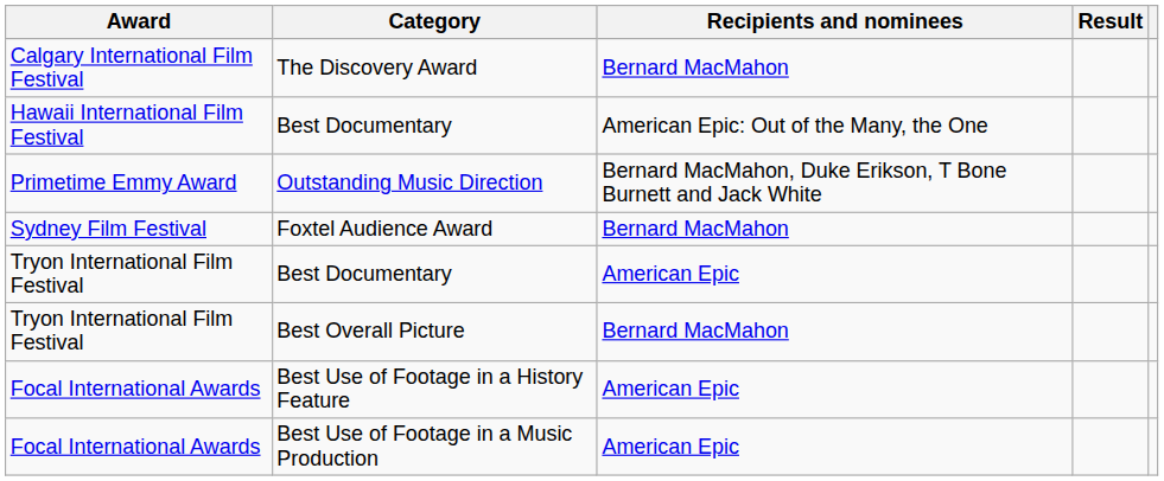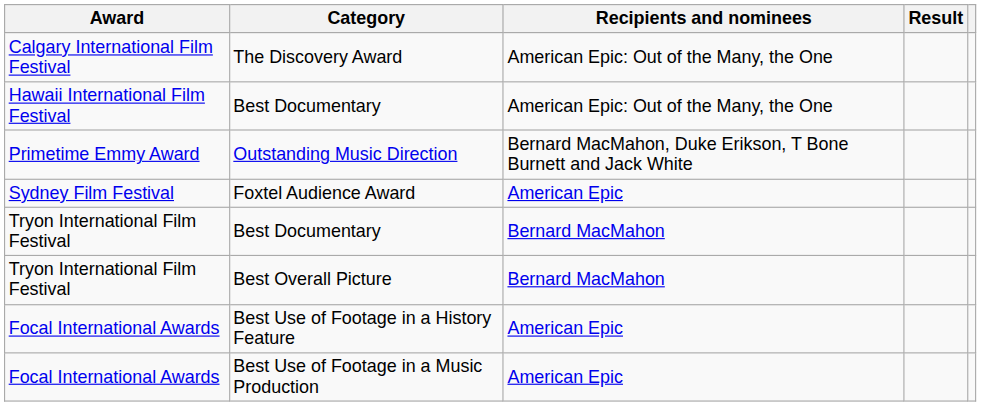 <table class="wikitable">
 <tr style="background:#ccc; text-align:center;">
 <th>Award</th>
 <th>Category</th>
 <th>Recipients and nominees</th>
 <th>Result</th>
 <th></th>
 </tr>
 <tr>
 <td><a href='#'>Calgary International Film Festival</a></td>
 <td>The Discovery Award</td>
-<td><a href='#'>Bernard MacMahon</a></td>
+<td>American Epic: Out of the Many, the One</td>
 <td></td>
 <td style="text-align:center;"></td>
 </tr>
 <tr>
 <td><a href='#'>Hawaii International Film Festival</a></td>
 <td>Best Documentary</td>
 <td>American Epic: Out of the Many, the One</td>
 <td></td>
 <td style="text-align:center;"></td>
 </tr>
 <tr>
 <td><a href='#'>Primetime Emmy Award</a></td>
 <td><a href='#'>Outstanding Music Direction</a></td>
 <td>Bernard MacMahon, Duke Erikson, T Bone Burnett and Jack White</td>
 <td></td>
 <td style="text-align:center;"></td>
 </tr>
 <tr>
 <td><a href='#'>Sydney Film Festival</a></td>
 <td>Foxtel Audience Award</td>
-<td><a href='#'>Bernard MacMahon</a></td>
+<td><a href='#'>American Epic</a></td>
 <td></td>
 <td style="text-align:center;"></td>
 </tr>
 <tr>
 <td>Tryon International Film Festival</td>
 <td>Best Documentary</td>
-<td><a href='#'>American Epic</a></td>
+<td><a href='#'>Bernard MacMahon</a></td>
 <td></td>
 <td style="text-align:center;"></td>
 </tr>
 <tr>
 <td>Tryon International Film Festival</td>
 <td>Best Overall Picture</td>
 <td><a href='#'>Bernard MacMahon</a></td>
 <td></td>
 <td style="text-align:center;"></td>
 </tr>
 <tr>
 <td><a href='#'>Focal International Awards</a></td>
 <td>Best Use of Footage in a History Feature</td>
 <td><a href='#'>American Epic</a></td>
 <td></td>
 <td style="text-align:center;"></td>
 </tr>
 <tr>
 <td><a href='#'>Focal International Awards</a></td>
 <td>Best Use of Footage in a Music Production</td>
 <td><a href='#'>American Epic</a></td>
 <td></td>
 <td style="text-align:center;"></td>
 </tr>
 </table>
